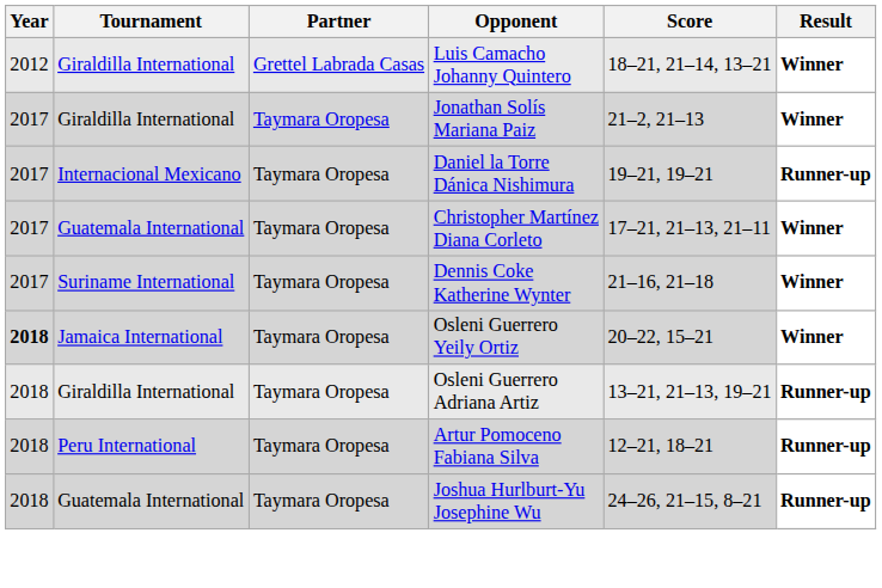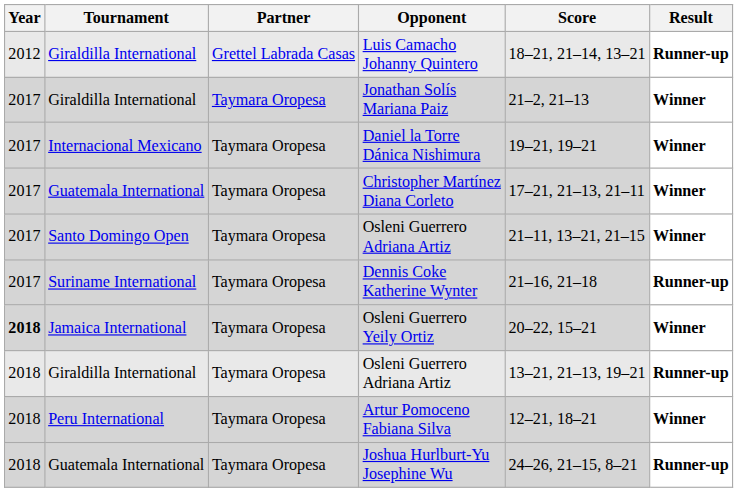 <table class="sortable wikitable" style="font-size: 90%;">
 <tr>
 <th>Year</th>
 <th>Tournament</th>
 <th>Partner</th>
 <th>Opponent</th>
 <th>Score</th>
 <th>Result</th>
 </tr>
 <tr style="background:#E9E9E9">
 <td align="center">2012</td>
 <td align="left"><a href='#'>Giraldilla International</a></td>
 <td align="left"> <a href='#'>Grettel Labrada Casas</a></td>
 <td align="left"> <a href='#'>Luis Camacho</a><br> <a href='#'>Johanny Quintero</a></td>
 <td align="left">18–21, 21–14, 13–21</td>
-<td style="text-align:left; background:white"> <strong>Winner</strong></td>
+<td style="text-align:left; background:white"> <strong>Runner-up</strong></td>
 </tr>
 <tr style="background:#D5D5D5">
 <td align="center">2017</td>
 <td align="left">Giraldilla International</td>
 <td align="left"> <a href='#'>Taymara Oropesa</a></td>
 <td align="left"> <a href='#'>Jonathan Solís</a><br> <a href='#'>Mariana Paiz</a></td>
 <td align="left">21–2, 21–13</td>
 <td style="text-align:left; background:white"> <strong>Winner</strong></td>
 </tr>
 <tr style="background:#D5D5D5">
 <td align="center">2017</td>
 <td align="left"><a href='#'>Internacional Mexicano</a></td>
 <td align="left"> Taymara Oropesa</td>
 <td align="left"> <a href='#'>Daniel la Torre</a><br> <a href='#'>Dánica Nishimura</a></td>
 <td align="left">19–21, 19–21</td>
-<td style="text-align:left; background:white"> <strong>Runner-up</strong></td>
+<td style="text-align:left; background:white"> <strong>Winner</strong></td>
 </tr>
 <tr style="background:#D5D5D5">
 <td align="center">2017</td>
 <td align="left"><a href='#'>Guatemala International</a></td>
 <td align="left"> Taymara Oropesa</td>
 <td align="left"> <a href='#'>Christopher Martínez</a><br> <a href='#'>Diana Corleto</a></td>
 <td align="left">17–21, 21–13, 21–11</td>
 <td style="text-align:left; background:white"> <strong>Winner</strong></td>
 </tr>
 <tr style="background:#D5D5D5">
 <td align="center">2017</td>
+<td align="left"><a href='#'>Santo Domingo Open</a></td>
+<td align="left"> Taymara Oropesa</td>
+<td align="left"> Osleni Guerrero<br> <a href='#'>Adriana Artiz</a></td>
+<td align="left">21–11, 13–21, 21–15</td>
+<td style="text-align:left; background:white"> <strong>Winner</strong></td>
+</tr>
+<tr style="background:#D5D5D5">
+<td align="center">2017</td>
 <td align="left"><a href='#'>Suriname International</a></td>
 <td align="left"> Taymara Oropesa</td>
 <td align="left"> <a href='#'>Dennis Coke</a><br> <a href='#'>Katherine Wynter</a></td>
 <td align="left">21–16, 21–18</td>
-<td style="text-align:left; background:white"> <strong>Winner</strong></td>
+<td style="text-align:left; background:white"> <strong>Runner-up</strong></td>
 </tr>
 <tr style="background:#D5D5D5">
 <td align="center"><strong>2018</strong></td>
 <td align="left"><a href='#'>Jamaica International</a></td>
 <td align="left"> Taymara Oropesa</td>
 <td align="left"> Osleni Guerrero<br> <a href='#'>Yeily Ortiz</a></td>
 <td align="left">20–22, 15–21</td>
 <td style="text-align:left; background:white"> <strong>Winner</strong></td>
 </tr>
 <tr style="background:#E9E9E9">
 <td align="center">2018</td>
 <td align="left">Giraldilla International</td>
 <td align="left"> Taymara Oropesa</td>
 <td align="left"> Osleni Guerrero<br> Adriana Artiz</td>
 <td align="left">13–21, 21–13, 19–21</td>
 <td style="text-align:left; background:white"> <strong>Runner-up</strong></td>
 </tr>
 <tr style="background:#D5D5D5">
 <td align="center">2018</td>
 <td align="left"><a href='#'>Peru International</a></td>
 <td align="left"> Taymara Oropesa</td>
 <td align="left"> <a href='#'>Artur Pomoceno</a><br> <a href='#'>Fabiana Silva</a></td>
 <td align="left">12–21, 18–21</td>
-<td style="text-align:left; background:white"> <strong>Runner-up</strong></td>
+<td style="text-align:left; background:white"> <strong>Winner</strong></td>
 </tr>
 <tr style="background:#D5D5D5">
 <td align="center">2018</td>
 <td align="left">Guatemala International</td>
 <td align="left"> Taymara Oropesa</td>
 <td align="left"> <a href='#'>Joshua Hurlburt-Yu</a><br> <a href='#'>Josephine Wu</a></td>
 <td align="left">24–26, 21–15, 8–21</td>
 <td style="text-align:left; background:white"> <strong>Runner-up</strong></td>
 </tr>
 </table>
